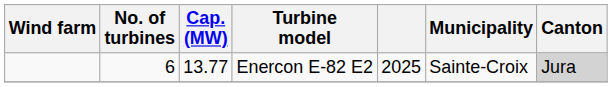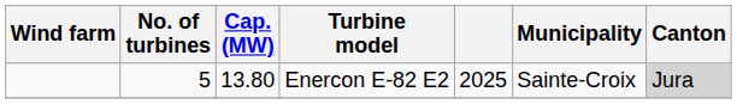 <table class="wikitable sortable">
 <tr>
 <th>Wind farm</th>
 <th>No. of<br>turbines</th>
 <th><a href='#'>Cap.<br>(MW)</a></th>
 <th>Turbine<br>model</th>
 <th></th>
 <th>Municipality</th>
 <th>Canton</th>
 </tr>
 <tr>
 <td></td>
-<td style="text-align:right">6</td>
-<td style="text-align:right" data-sort-value="16000">13.77</td>
+<td style="text-align:right">5</td>
+<td style="text-align:right" data-sort-value="16000">13.80</td>
 <td>Enercon E-82 E2</td>
 <td>2025</td>
 <td>Sainte-Croix</td>
 <td style="background: lightgrey;">Jura</td>
 </tr>
 <tr>
 </tr>
 </table>
